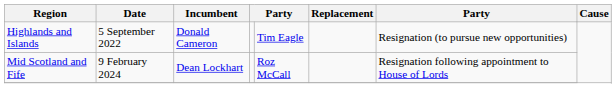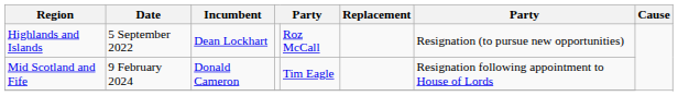 <table class="wikitable" colspan=9||->
 <tr>
 <th>Region</th>
 <th>Date</th>
 <th>Incumbent</th>
 <th colspan=2>Party</th>
 <th>Replacement</th>
 <th colspan=2>Party</th>
 <th>Cause</th>
 </tr>
 <tr>
 <td><a href='#'>Highlands and Islands</a></td>
 <td>5 September 2022</td>
-<td><a href='#'>Donald Cameron</a></td>
+<td><a href='#'>Dean Lockhart</a></td>
 <td></td>
-<td><a href='#'>Tim Eagle</a></td>
+<td><a href='#'>Roz McCall</a></td>
 <td></td>
 <td>Resignation (to pursue new opportunities)</td>
 </tr>
 <tr>
 <td><a href='#'>Mid Scotland and Fife</a></td>
 <td>9 February 2024</td>
-<td><a href='#'>Dean Lockhart</a></td>
+<td><a href='#'>Donald Cameron</a></td>
 <td></td>
-<td><a href='#'>Roz McCall</a></td>
+<td><a href='#'>Tim Eagle</a></td>
 <td></td>
 <td>Resignation following appointment to <a href='#'>House of Lords</a></td>
 </tr>
 <tr>
 </tr>
 </table>
